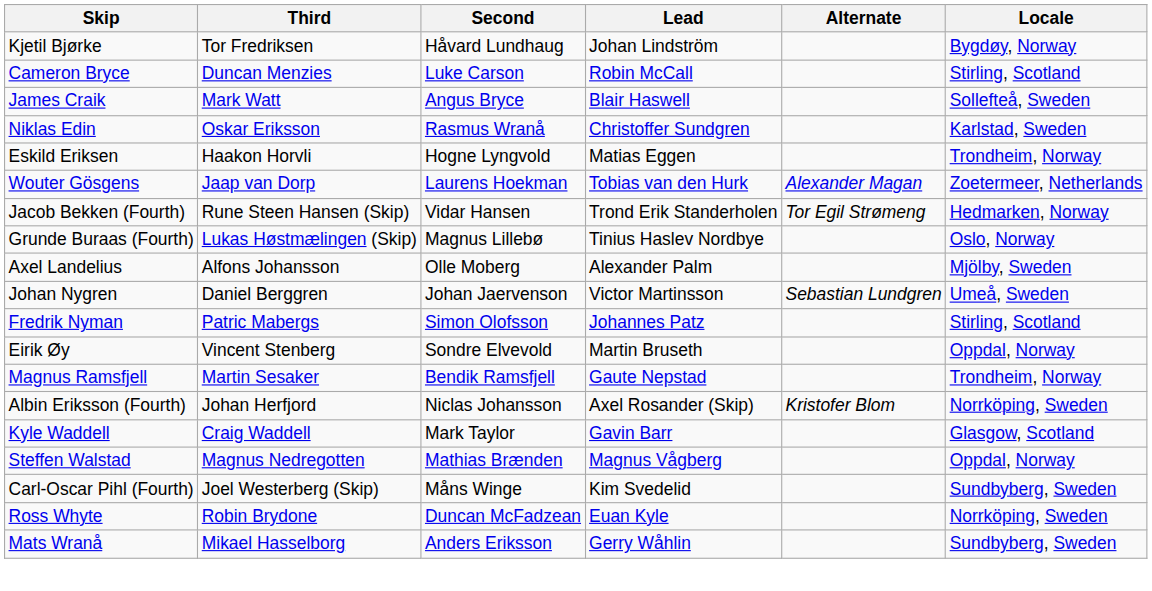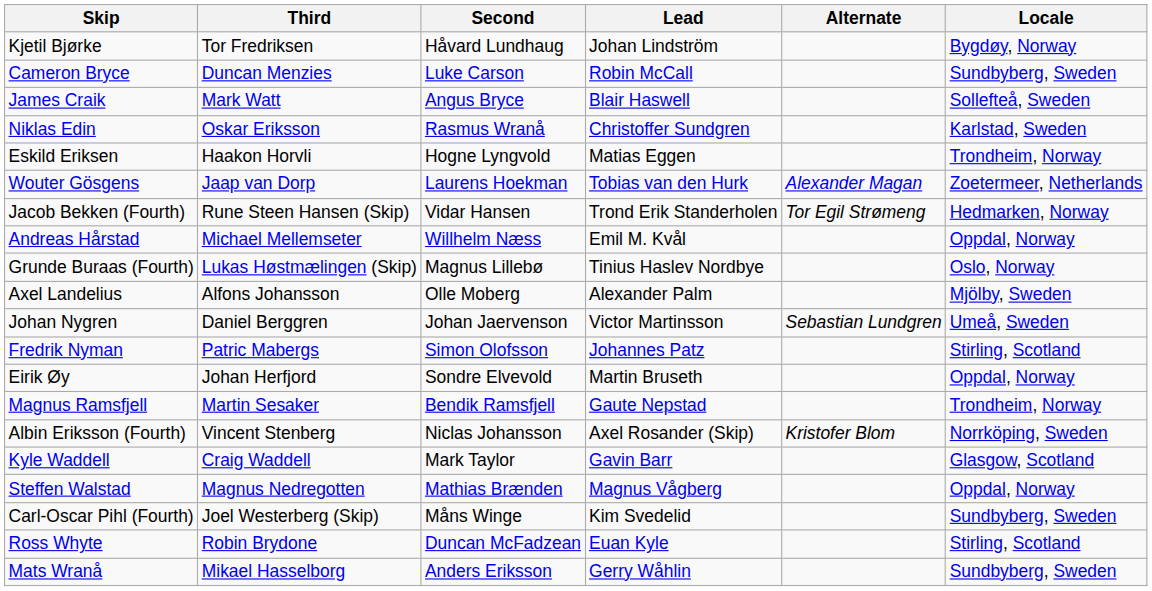 <table class=wikitable>
 <tr>
 <th scope="col">Skip</th>
 <th scope="col">Third</th>
 <th scope="col">Second</th>
 <th scope="col">Lead</th>
 <th scope="col">Alternate</th>
 <th scope="col">Locale</th>
 </tr>
 <tr>
 <td>Kjetil Bjørke</td>
 <td>Tor Fredriksen</td>
 <td>Håvard Lundhaug</td>
 <td>Johan Lindström</td>
 <td></td>
 <td> <a href='#'>Bygdøy</a>, <a href='#'>Norway</a></td>
 </tr>
 <tr>
 <td><a href='#'>Cameron Bryce</a></td>
 <td><a href='#'>Duncan Menzies</a></td>
 <td><a href='#'>Luke Carson</a></td>
 <td><a href='#'>Robin McCall</a></td>
 <td></td>
-<td> <a href='#'>Stirling</a>, <a href='#'>Scotland</a></td>
+<td> <a href='#'>Sundbyberg</a>, <a href='#'>Sweden</a></td>
 </tr>
 <tr>
 <td><a href='#'>James Craik</a></td>
 <td><a href='#'>Mark Watt</a></td>
 <td><a href='#'>Angus Bryce</a></td>
 <td><a href='#'>Blair Haswell</a></td>
 <td></td>
 <td> <a href='#'>Sollefteå</a>, <a href='#'>Sweden</a></td>
 </tr>
 <tr>
 <td><a href='#'>Niklas Edin</a></td>
 <td><a href='#'>Oskar Eriksson</a></td>
 <td><a href='#'>Rasmus Wranå</a></td>
 <td><a href='#'>Christoffer Sundgren</a></td>
 <td></td>
 <td> <a href='#'>Karlstad</a>, <a href='#'>Sweden</a></td>
 </tr>
 <tr>
 <td>Eskild Eriksen</td>
 <td>Haakon Horvli</td>
 <td>Hogne Lyngvold</td>
 <td>Matias Eggen</td>
 <td></td>
 <td> <a href='#'>Trondheim</a>, <a href='#'>Norway</a></td>
 </tr>
 <tr>
 <td><a href='#'>Wouter Gösgens</a></td>
 <td><a href='#'>Jaap van Dorp</a></td>
 <td><a href='#'>Laurens Hoekman</a></td>
 <td><a href='#'>Tobias van den Hurk</a></td>
 <td><em><a href='#'>Alexander Magan</a></em></td>
 <td> <a href='#'>Zoetermeer</a>, <a href='#'>Netherlands</a></td>
 </tr>
 <tr>
 <td>Jacob Bekken (Fourth)</td>
 <td>Rune Steen Hansen (Skip)</td>
 <td>Vidar Hansen</td>
 <td>Trond Erik Standerholen</td>
 <td><em>Tor Egil Strømeng</em></td>
 <td> <a href='#'>Hedmarken</a>, <a href='#'>Norway</a></td>
 </tr>
 <tr>
+<td><a href='#'>Andreas Hårstad</a></td>
+<td><a href='#'>Michael Mellemseter</a></td>
+<td><a href='#'>Willhelm Næss</a></td>
+<td>Emil M. Kvål</td>
+<td></td>
+<td> <a href='#'>Oppdal</a>, <a href='#'>Norway</a></td>
+</tr>
+<tr>
 <td>Grunde Buraas (Fourth)</td>
 <td><a href='#'>Lukas Høstmælingen</a> (Skip)</td>
 <td>Magnus Lillebø</td>
 <td>Tinius Haslev Nordbye</td>
 <td></td>
 <td> <a href='#'>Oslo</a>, <a href='#'>Norway</a></td>
 </tr>
 <tr>
 <td>Axel Landelius</td>
 <td>Alfons Johansson</td>
 <td>Olle Moberg</td>
 <td>Alexander Palm</td>
 <td></td>
 <td> <a href='#'>Mjölby</a>, <a href='#'>Sweden</a></td>
 </tr>
 <tr>
 <td>Johan Nygren</td>
 <td>Daniel Berggren</td>
 <td>Johan Jaervenson</td>
 <td>Victor Martinsson</td>
 <td><em>Sebastian Lundgren</em></td>
 <td> <a href='#'>Umeå</a>, <a href='#'>Sweden</a></td>
 </tr>
 <tr>
 <td><a href='#'>Fredrik Nyman</a></td>
 <td><a href='#'>Patric Mabergs</a></td>
 <td><a href='#'>Simon Olofsson</a></td>
 <td><a href='#'>Johannes Patz</a></td>
 <td></td>
 <td> <a href='#'>Stirling</a>, <a href='#'>Scotland</a></td>
 </tr>
 <tr>
 <td>Eirik Øy</td>
-<td>Vincent Stenberg</td>
+<td>Johan Herfjord</td>
 <td>Sondre Elvevold</td>
 <td>Martin Bruseth</td>
 <td></td>
 <td> <a href='#'>Oppdal</a>, <a href='#'>Norway</a></td>
 </tr>
 <tr>
 <td><a href='#'>Magnus Ramsfjell</a></td>
 <td><a href='#'>Martin Sesaker</a></td>
 <td><a href='#'>Bendik Ramsfjell</a></td>
 <td><a href='#'>Gaute Nepstad</a></td>
 <td></td>
 <td> <a href='#'>Trondheim</a>, <a href='#'>Norway</a></td>
 </tr>
 <tr>
 <td>Albin Eriksson (Fourth)</td>
-<td>Johan Herfjord</td>
+<td>Vincent Stenberg</td>
 <td>Niclas Johansson</td>
 <td>Axel Rosander (Skip)</td>
 <td><em>Kristofer Blom</em></td>
 <td> <a href='#'>Norrköping</a>, <a href='#'>Sweden</a></td>
 </tr>
 <tr>
 <td><a href='#'>Kyle Waddell</a></td>
 <td><a href='#'>Craig Waddell</a></td>
 <td>Mark Taylor</td>
 <td><a href='#'>Gavin Barr</a></td>
 <td></td>
 <td> <a href='#'>Glasgow</a>, <a href='#'>Scotland</a></td>
 </tr>
 <tr>
 <td><a href='#'>Steffen Walstad</a></td>
 <td><a href='#'>Magnus Nedregotten</a></td>
 <td><a href='#'>Mathias Brænden</a></td>
 <td><a href='#'>Magnus Vågberg</a></td>
 <td></td>
 <td> <a href='#'>Oppdal</a>, <a href='#'>Norway</a></td>
 </tr>
 <tr>
 <td>Carl-Oscar Pihl (Fourth)</td>
 <td>Joel Westerberg (Skip)</td>
 <td>Måns Winge</td>
 <td>Kim Svedelid</td>
 <td></td>
 <td> <a href='#'>Sundbyberg</a>, <a href='#'>Sweden</a></td>
 </tr>
 <tr>
 <td><a href='#'>Ross Whyte</a></td>
 <td><a href='#'>Robin Brydone</a></td>
 <td><a href='#'>Duncan McFadzean</a></td>
 <td><a href='#'>Euan Kyle</a></td>
 <td></td>
-<td> <a href='#'>Norrköping</a>, <a href='#'>Sweden</a></td>
+<td> <a href='#'>Stirling</a>, <a href='#'>Scotland</a></td>
 </tr>
 <tr>
 <td><a href='#'>Mats Wranå</a></td>
 <td><a href='#'>Mikael Hasselborg</a></td>
 <td><a href='#'>Anders Eriksson</a></td>
 <td><a href='#'>Gerry Wåhlin</a></td>
 <td></td>
 <td> <a href='#'>Sundbyberg</a>, <a href='#'>Sweden</a></td>
 </tr>
 </table>
